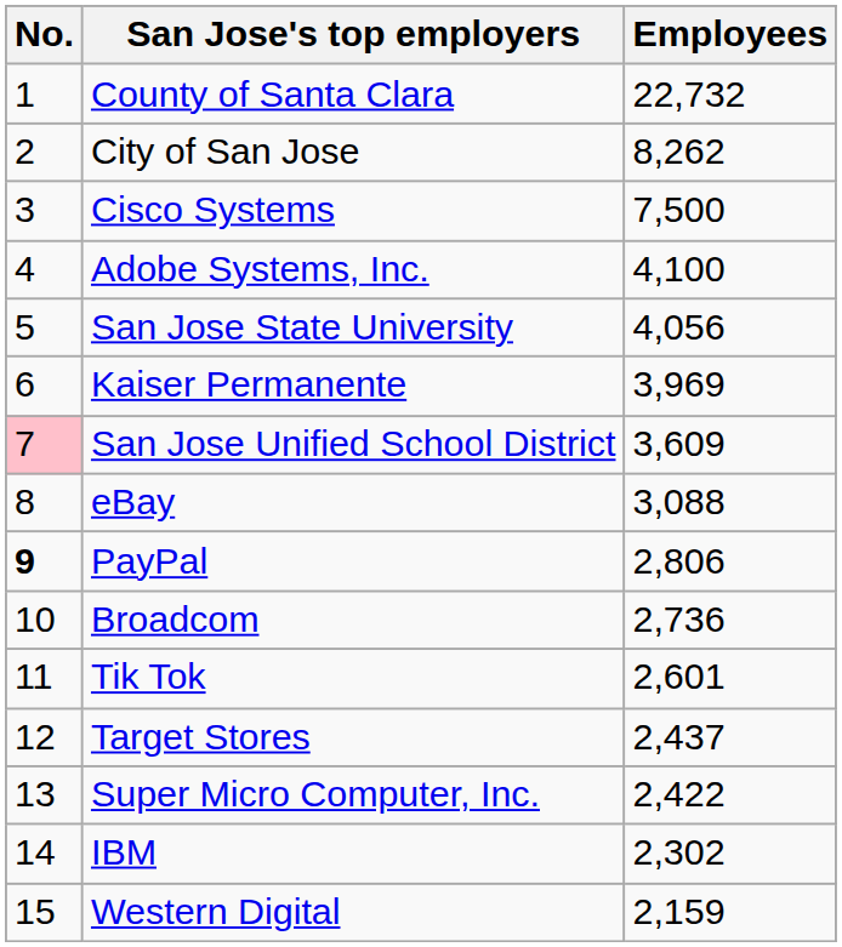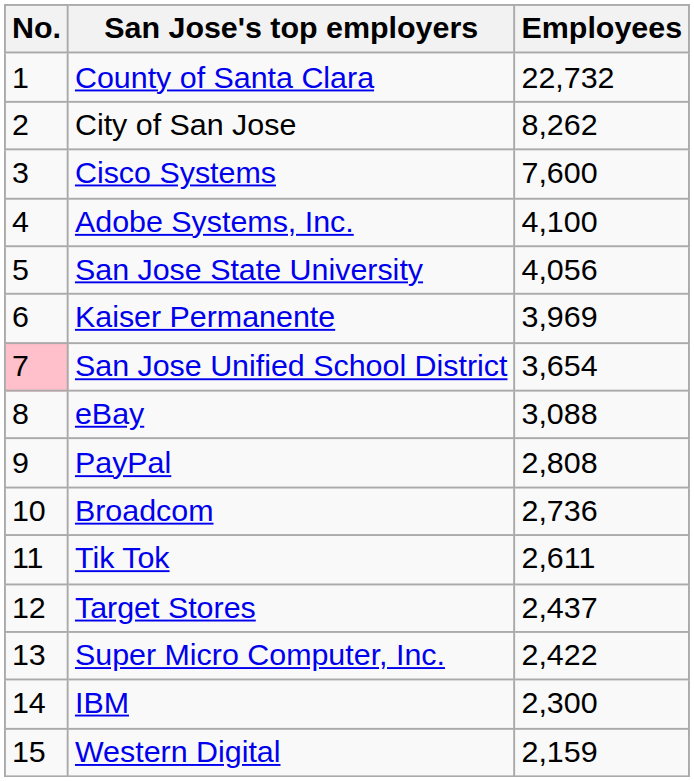 <table class="wikitable">
 <tr>
 <th>No.</th>
 <th>San Jose's top employers</th>
 <th>Employees</th>
 </tr>
 <tr>
 <td>1</td>
 <td><a href='#'>County of Santa Clara</a></td>
 <td>22,732</td>
 </tr>
 <tr>
 <td>2</td>
 <td>City of San Jose</td>
 <td>8,262</td>
 </tr>
 <tr>
 <td>3</td>
 <td><a href='#'>Cisco Systems</a></td>
-<td>7,500</td>
+<td>7,600</td>
 </tr>
 <tr>
 <td>4</td>
 <td><a href='#'>Adobe Systems, Inc.</a></td>
 <td>4,100</td>
 </tr>
 <tr>
 <td>5</td>
 <td><a href='#'>San Jose State University</a></td>
 <td>4,056</td>
 </tr>
 <tr>
 <td>6</td>
 <td><a href='#'>Kaiser Permanente</a></td>
 <td>3,969</td>
 </tr>
 <tr>
 <td style="background: pink;">7</td>
 <td><a href='#'>San Jose Unified School District</a></td>
-<td>3,609</td>
+<td>3,654</td>
 </tr>
 <tr>
 <td>8</td>
 <td><a href='#'>eBay</a></td>
 <td>3,088</td>
 </tr>
 <tr>
-<td><strong>9</strong></td>
+<td>9</td>
 <td><a href='#'>PayPal</a></td>
-<td>2,806</td>
+<td>2,808</td>
 </tr>
 <tr>
 <td>10</td>
 <td><a href='#'>Broadcom</a></td>
 <td>2,736</td>
 </tr>
 <tr>
 <td>11</td>
 <td><a href='#'>Tik Tok</a></td>
-<td>2,601</td>
+<td>2,611</td>
 </tr>
 <tr>
 <td>12</td>
 <td><a href='#'>Target Stores</a></td>
 <td>2,437</td>
 </tr>
 <tr>
 <td>13</td>
 <td><a href='#'>Super Micro Computer, Inc.</a></td>
 <td>2,422</td>
 </tr>
 <tr>
 <td>14</td>
 <td><a href='#'>IBM</a></td>
-<td>2,302</td>
+<td>2,300</td>
 </tr>
 <tr>
 <td>15</td>
 <td><a href='#'>Western Digital</a></td>
 <td>2,159</td>
 </tr>
 </table>
